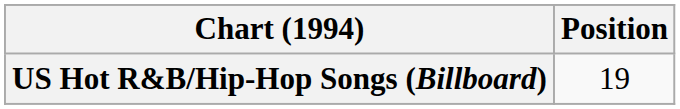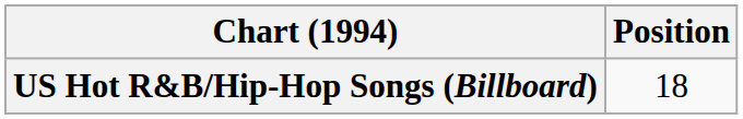 <table class="wikitable plainrowheaders" style="text-align:center">
 <tr>
 <th scope="col">Chart (1994)</th>
 <th scope="col">Position</th>
 </tr>
 <tr>
 <th scope="row">US Hot R&B/Hip-Hop Songs (<em>Billboard</em>)</th>
-<td>19</td>
+<td>18</td>
 </tr>
 </table>
